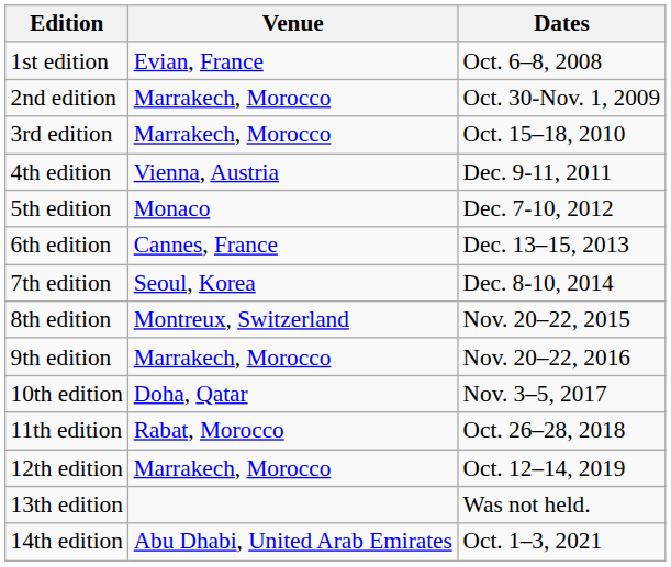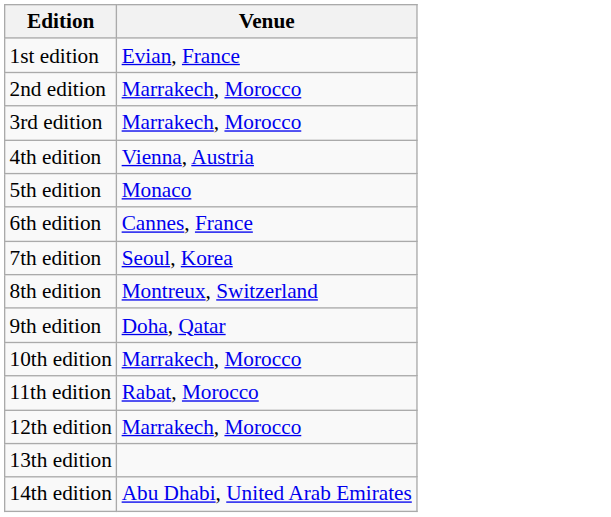 <table class="wikitable">
 <tr>
 <th>Edition</th>
 <th>Venue</th>
-<th>Dates</th>
 </tr>
 <tr>
 <td>1st edition</td>
 <td><a href='#'>Evian</a>, <a href='#'>France</a></td>
-<td>Oct. 6–8, 2008</td>
 </tr>
 <tr>
 <td>2nd edition</td>
 <td><a href='#'>Marrakech</a>, <a href='#'>Morocco</a></td>
-<td>Oct. 30-Nov. 1, 2009</td>
 </tr>
 <tr>
 <td>3rd edition</td>
 <td><a href='#'>Marrakech</a>, <a href='#'>Morocco</a></td>
-<td>Oct. 15–18, 2010</td>
 </tr>
 <tr>
 <td>4th edition</td>
 <td><a href='#'>Vienna</a>, <a href='#'>Austria</a></td>
-<td>Dec. 9-11, 2011</td>
 </tr>
 <tr>
 <td>5th edition</td>
 <td><a href='#'>Monaco</a></td>
-<td>Dec. 7-10, 2012</td>
 </tr>
 <tr>
 <td>6th edition</td>
 <td><a href='#'>Cannes</a>, <a href='#'>France</a></td>
-<td>Dec. 13–15, 2013</td>
 </tr>
 <tr>
 <td>7th edition</td>
 <td><a href='#'>Seoul</a>, <a href='#'>Korea</a></td>
-<td>Dec. 8-10, 2014</td>
 </tr>
 <tr>
 <td>8th edition</td>
 <td><a href='#'>Montreux</a>, <a href='#'>Switzerland</a></td>
-<td>Nov. 20–22, 2015</td>
 </tr>
 <tr>
 <td>9th edition</td>
-<td><a href='#'>Marrakech</a>, <a href='#'>Morocco</a></td>
-<td>Nov. 20–22, 2016</td>
+<td><a href='#'>Doha</a>, <a href='#'>Qatar</a></td>
 </tr>
 <tr>
 <td>10th edition</td>
-<td><a href='#'>Doha</a>, <a href='#'>Qatar</a></td>
-<td>Nov. 3–5, 2017</td>
+<td><a href='#'>Marrakech</a>, <a href='#'>Morocco</a></td>
 </tr>
 <tr>
 <td>11th edition</td>
 <td><a href='#'>Rabat</a>, <a href='#'>Morocco</a></td>
-<td>Oct. 26–28, 2018</td>
 </tr>
 <tr>
 <td>12th edition</td>
 <td><a href='#'>Marrakech</a>, <a href='#'>Morocco</a></td>
-<td>Oct. 12–14, 2019</td>
 </tr>
 <tr>
 <td>13th edition</td>
 <td></td>
-<td>Was not held.</td>
 </tr>
 <tr>
 <td>14th edition</td>
 <td><a href='#'>Abu Dhabi</a>, <a href='#'>United Arab Emirates</a></td>
-<td>Oct. 1–3, 2021</td>
 </tr>
 </table>
